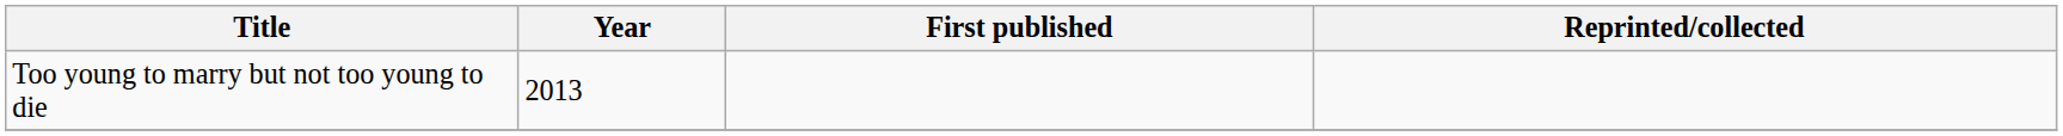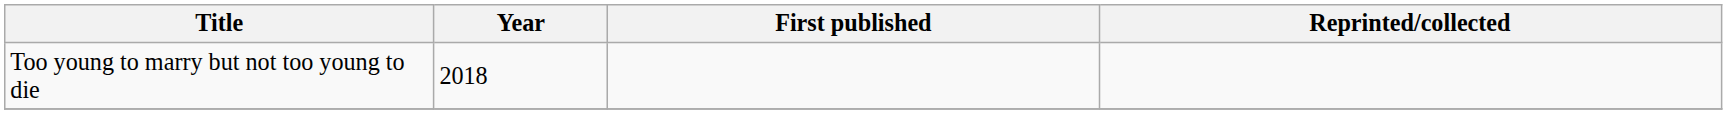 <table class='wikitable sortable' width='90%'>
 <tr>
 <th width=25%>Title</th>
 <th>Year</th>
 <th>First published</th>
 <th>Reprinted/collected</th>
 </tr>
 <tr>
 <td>Too young to marry but not too young to die</td>
-<td>2013</td>
+<td>2018</td>
 <td></td>
 <td></td>
 </tr>
 <tr>
 </tr>
 </table>
